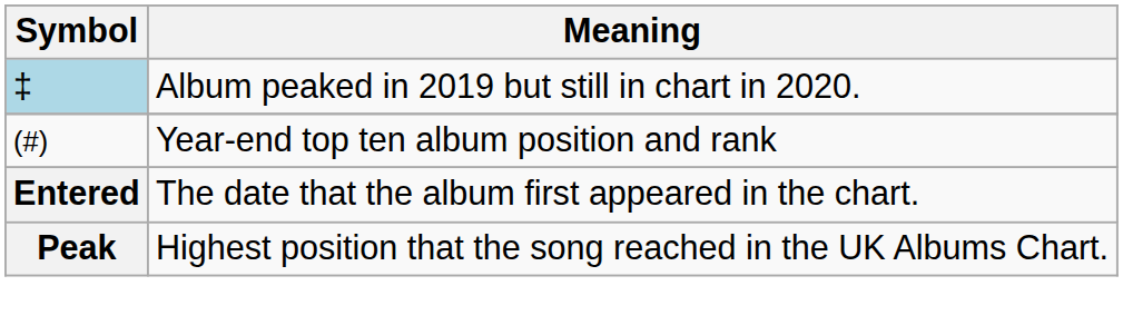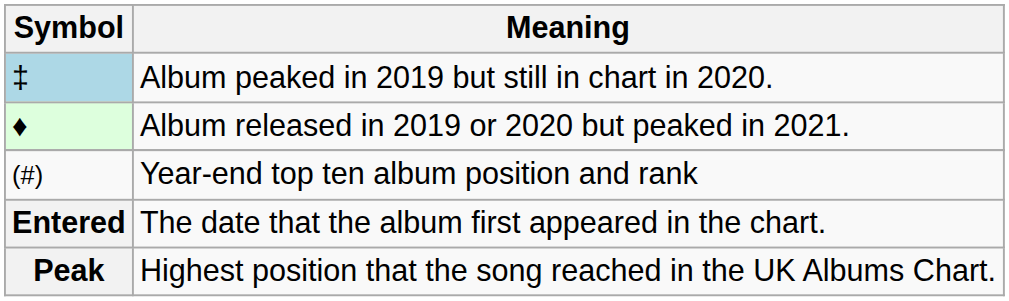 <table Class="wikitable">
 <tr>
 <th>Symbol</th>
 <th>Meaning</th>
 </tr>
 <tr>
 <td bgcolor=lightblue>‡</td>
 <td>Album peaked in 2019 but still in chart in 2020.</td>
+</tr>
+<tr>
+<td bgcolor="#ddffdd">♦</td>
+<td>Album released in 2019 or 2020 but peaked in 2021.</td>
 </tr>
 <tr>
 </tr>
 <tr>
 <td><small>(#)</small></td>
 <td>Year-end top ten album position and rank</td>
 </tr>
 <tr>
 <th>Entered</th>
 <td>The date that the album first appeared in the chart.</td>
 </tr>
 <tr>
 <th>Peak</th>
 <td>Highest position that the song reached in the UK Albums Chart.</td>
 </tr>
 </table>
